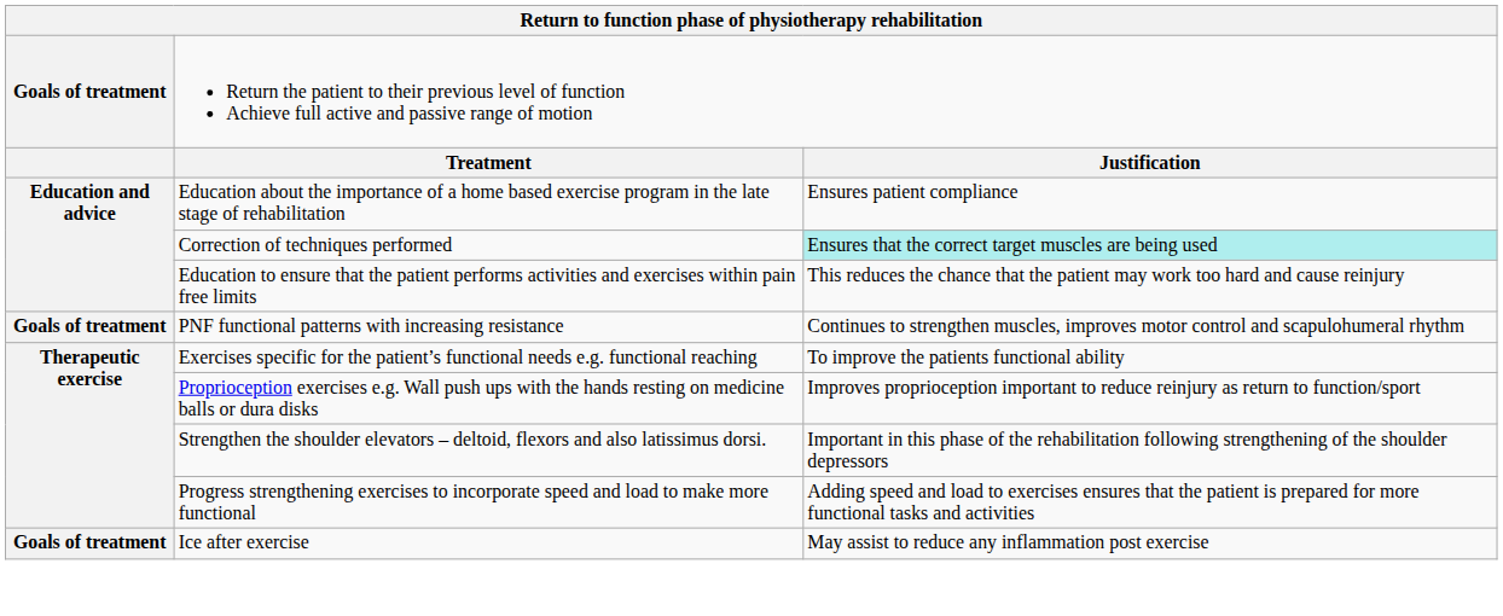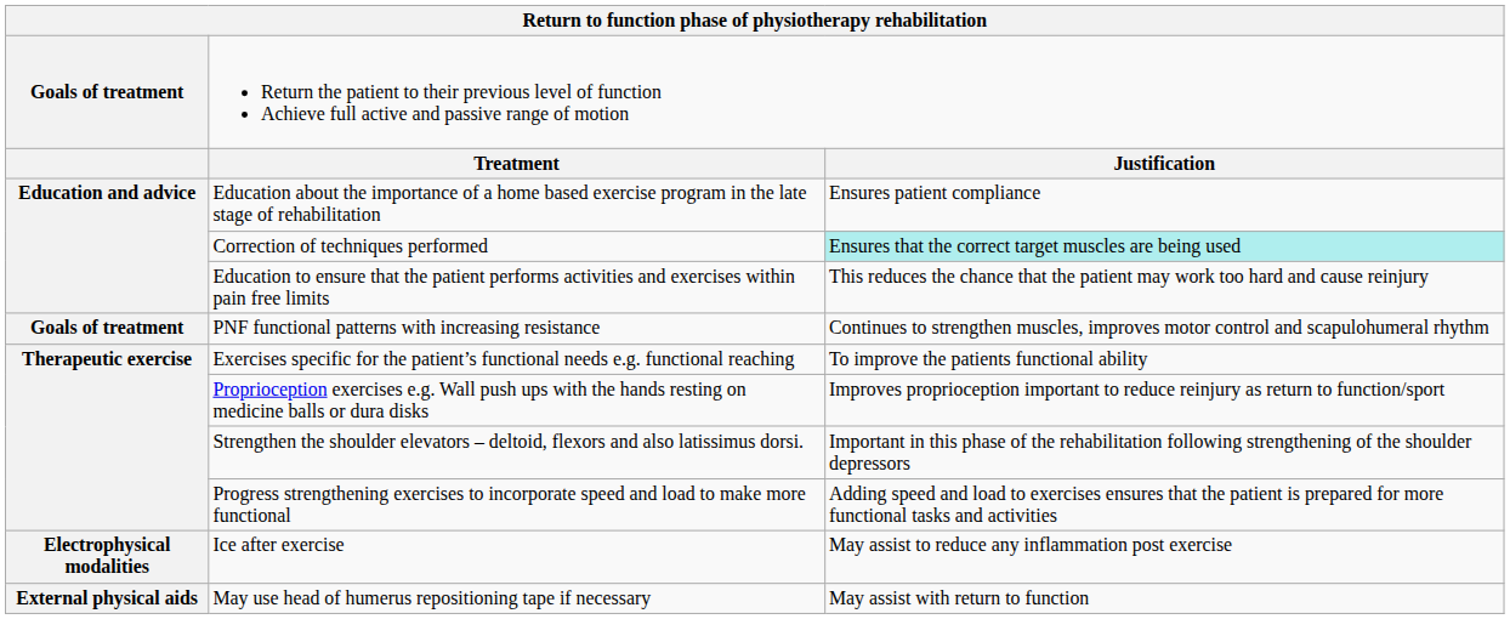 <table class="wikitable">
 <tr>
 <th colspan=3>Return to function phase of physiotherapy rehabilitation</th>
 </tr>
 <tr>
 <th>Goals of treatment</th>
 <td colspan=2 valign="top"><br><ul><li>Return the patient to their previous level of function</li><li>Achieve full active and passive range of motion</li></ul></td>
 </tr>
 <tr>
 <th></th>
 <th>Treatment</th>
 <th>Justification</th>
 </tr>
 <tr>
 <th rowspan=3 valign="top">Education and advice</th>
 <td valign="top">Education about the importance of a home based exercise program in the late stage of rehabilitation</td>
 <td valign="top">Ensures patient compliance</td>
 </tr>
 <tr>
 <td valign="top">Correction of techniques performed</td>
 <td valign="top" style="background: paleturquoise;">Ensures that the correct target muscles are being used</td>
 </tr>
 <tr>
 <td valign="top">Education to ensure that the patient performs activities and exercises within pain free limits</td>
 <td valign="top">This reduces the chance that the patient may work too hard and cause reinjury</td>
 </tr>
 <tr>
 <th>Goals of treatment</th>
 <td valign="top">PNF functional patterns with increasing resistance</td>
 <td valign="top">Continues to strengthen muscles, improves motor control and scapulohumeral rhythm</td>
 </tr>
 <tr>
 <th rowspan=4 valign="top">Therapeutic exercise</th>
 <td valign="top">Exercises specific for the patient’s functional needs e.g. functional reaching</td>
 <td valign="top">To improve the patients functional ability</td>
 </tr>
 <tr>
 <td valign="top"><a href='#'>Proprioception</a> exercises e.g. Wall push ups with the hands resting on medicine balls or dura disks</td>
 <td valign="top">Improves proprioception important to reduce reinjury as return to function/sport</td>
 </tr>
 <tr>
 <td valign="top">Strengthen the shoulder elevators – deltoid, flexors and also latissimus dorsi.</td>
 <td valign="top">Important in this phase of the rehabilitation following strengthening of the shoulder depressors</td>
 </tr>
 <tr>
 <td valign="top">Progress strengthening exercises to incorporate speed and load to make more functional</td>
 <td valign="top">Adding speed and load to exercises ensures that the patient is prepared for more functional tasks and activities</td>
 </tr>
 <tr>
-<th>Goals of treatment</th>
+<th>Electrophysical modalities</th>
 <td valign="top">Ice after exercise</td>
 <td valign="top">May assist to reduce any inflammation post exercise</td>
 </tr>
+<tr>
+<th>External physical aids</th>
+<td valign="top">May use head of humerus repositioning tape if necessary</td>
+<td valign="top">May assist with return to function</td>
+</tr>
 </table>
